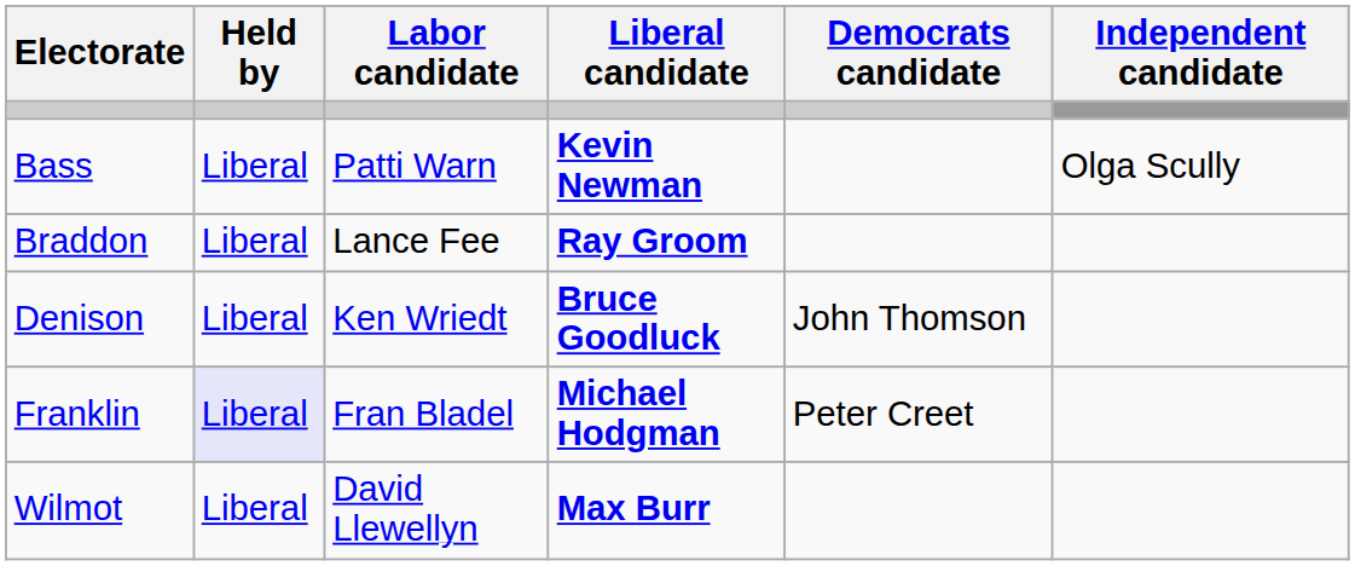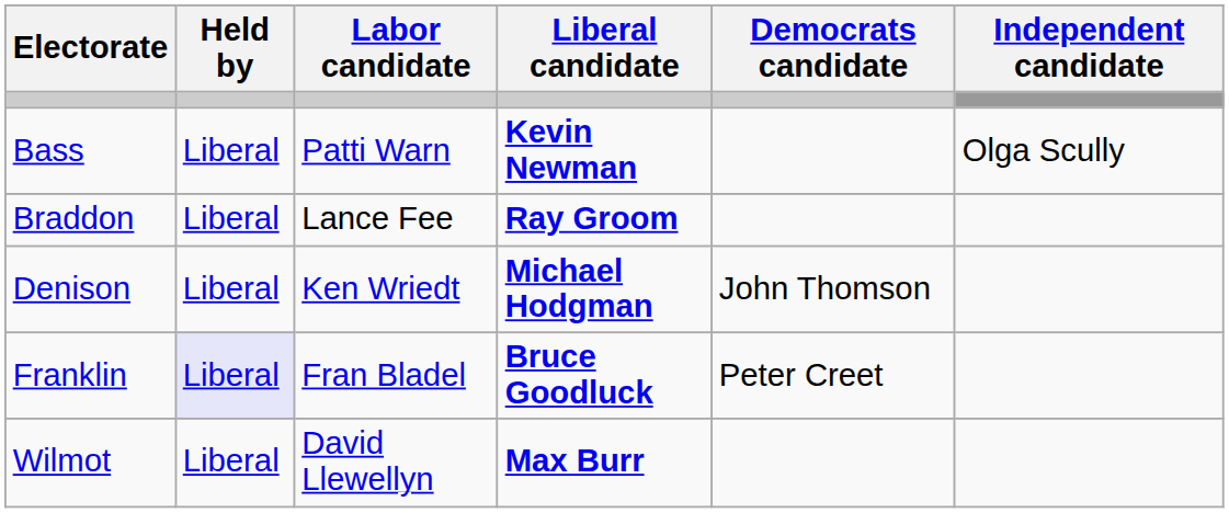 <table class="wikitable">
 <tr>
 <th>Electorate</th>
 <th>Held by</th>
 <th><a href='#'>Labor</a> candidate</th>
 <th><a href='#'>Liberal</a> candidate</th>
 <th><a href='#'>Democrats</a> candidate</th>
 <th><a href='#'>Independent</a> candidate</th>
 </tr>
 <tr bgcolor="#cccccc">
 <td></td>
 <td></td>
 <td></td>
 <td></td>
 <td></td>
 <td bgcolor="#999999"></td>
 </tr>
 <tr>
 <td><a href='#'>Bass</a></td>
 <td><a href='#'>Liberal</a></td>
 <td><a href='#'>Patti Warn</a></td>
 <td><strong><a href='#'>Kevin Newman</a></strong></td>
 <td></td>
 <td>Olga Scully</td>
 </tr>
 <tr>
 <td><a href='#'>Braddon</a></td>
 <td><a href='#'>Liberal</a></td>
 <td>Lance Fee</td>
 <td><strong><a href='#'>Ray Groom</a></strong></td>
 <td></td>
 <td></td>
 </tr>
 <tr>
 <td><a href='#'>Denison</a></td>
 <td><a href='#'>Liberal</a></td>
 <td><a href='#'>Ken Wriedt</a></td>
-<td><strong><a href='#'>Bruce Goodluck</a></strong></td>
+<td><strong><a href='#'>Michael Hodgman</a></strong></td>
 <td>John Thomson</td>
 <td></td>
 </tr>
 <tr>
 <td><a href='#'>Franklin</a></td>
 <td style="background: lavender;"><a href='#'>Liberal</a></td>
 <td><a href='#'>Fran Bladel</a></td>
-<td><strong><a href='#'>Michael Hodgman</a></strong></td>
+<td><strong><a href='#'>Bruce Goodluck</a></strong></td>
 <td>Peter Creet</td>
 <td></td>
 </tr>
 <tr>
 <td><a href='#'>Wilmot</a></td>
 <td><a href='#'>Liberal</a></td>
 <td><a href='#'>David Llewellyn</a></td>
 <td><strong><a href='#'>Max Burr</a></strong></td>
 <td></td>
 <td></td>
 </tr>
 </table>
